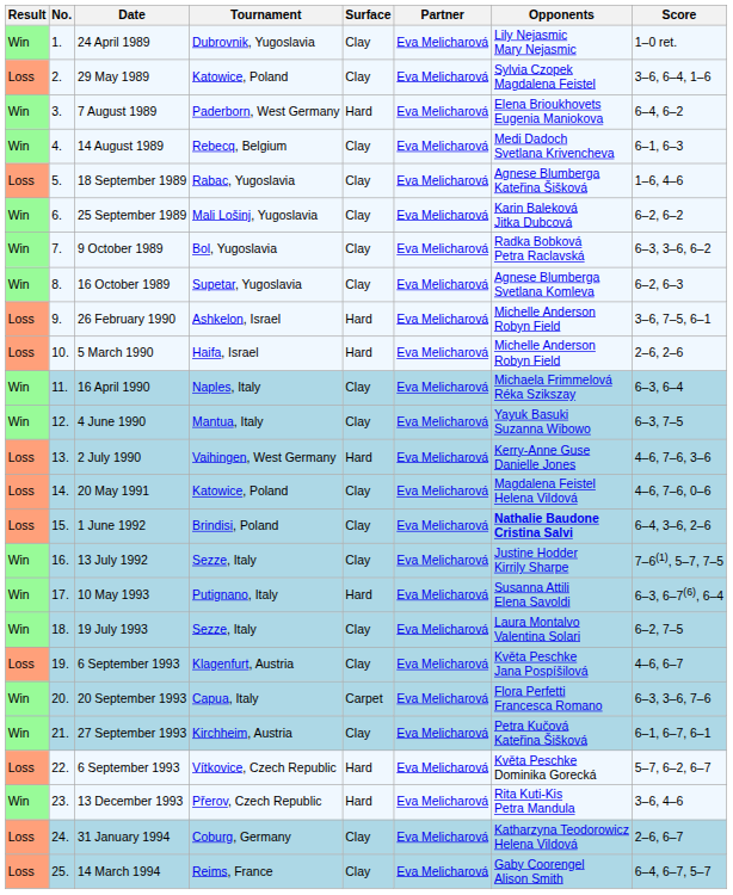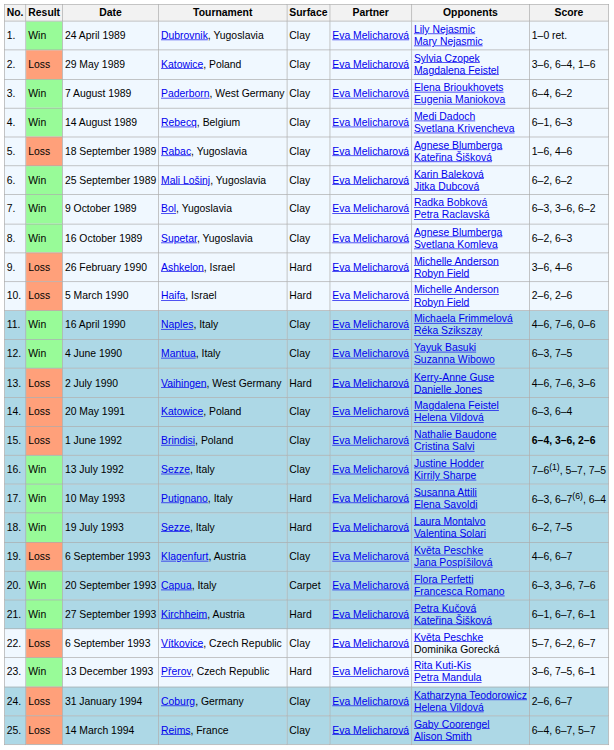 <table class="sortable wikitable" style="font-size:97%">
 <tr>
+<th>No.</th>
 <th>Result</th>
-<th>No.</th>
 <th>Date</th>
 <th>Tournament</th>
 <th>Surface</th>
 <th>Partner</th>
 <th>Opponents</th>
 <th>Score</th>
 </tr>
 <tr style="background:#f0f8ff;">
+<td>1.</td>
 <td style="background:#98fb98;">Win</td>
-<td>1.</td>
 <td>24 April 1989</td>
 <td><a href='#'>Dubrovnik</a>, Yugoslavia</td>
 <td>Clay</td>
 <td> <a href='#'>Eva Melicharová</a></td>
 <td> <a href='#'>Lily Nejasmic</a> <br>  <a href='#'>Mary Nejasmic</a></td>
 <td>1–0 ret.</td>
 </tr>
 <tr bgcolor=f0f8ff>
+<td>2.</td>
 <td style="background:#ffa07a;">Loss</td>
-<td>2.</td>
 <td>29 May 1989</td>
 <td><a href='#'>Katowice</a>, Poland</td>
 <td>Clay</td>
 <td> <a href='#'>Eva Melicharová</a></td>
 <td> <a href='#'>Sylvia Czopek</a> <br>  <a href='#'>Magdalena Feistel</a></td>
 <td>3–6, 6–4, 1–6</td>
 </tr>
 <tr style="background:#f0f8ff;">
+<td>3.</td>
 <td style="background:#98fb98;">Win</td>
-<td>3.</td>
 <td>7 August 1989</td>
 <td><a href='#'>Paderborn</a>, West Germany</td>
-<td>Hard</td>
+<td>Clay</td>
 <td> <a href='#'>Eva Melicharová</a></td>
 <td> <a href='#'>Elena Brioukhovets</a> <br>  <a href='#'>Eugenia Maniokova</a></td>
 <td>6–4, 6–2</td>
 </tr>
 <tr style="background:#f0f8ff;">
+<td>4.</td>
 <td style="background:#98fb98;">Win</td>
-<td>4.</td>
 <td>14 August 1989</td>
 <td><a href='#'>Rebecq</a>, Belgium</td>
 <td>Clay</td>
 <td> <a href='#'>Eva Melicharová</a></td>
 <td> <a href='#'>Medi Dadoch</a> <br>  <a href='#'>Svetlana Krivencheva</a></td>
 <td>6–1, 6–3</td>
 </tr>
 <tr style="background:#f0f8ff;">
+<td>5.</td>
 <td style="background:#ffa07a;">Loss</td>
-<td>5.</td>
 <td>18 September 1989</td>
 <td><a href='#'>Rabac</a>, Yugoslavia</td>
 <td>Clay</td>
 <td> <a href='#'>Eva Melicharová</a></td>
 <td> <a href='#'>Agnese Blumberga</a> <br>  <a href='#'>Kateřina Šišková</a></td>
 <td>1–6, 4–6</td>
 </tr>
 <tr style="background:#f0f8ff;">
+<td>6.</td>
 <td style="background:#98fb98;">Win</td>
-<td>6.</td>
 <td>25 September 1989</td>
 <td><a href='#'>Mali Lošinj</a>, Yugoslavia</td>
 <td>Clay</td>
 <td> <a href='#'>Eva Melicharová</a></td>
 <td> <a href='#'>Karin Baleková</a> <br>  <a href='#'>Jitka Dubcová</a></td>
 <td>6–2, 6–2</td>
 </tr>
 <tr style="background:#f0f8ff;">
+<td>7.</td>
 <td style="background:#98fb98;">Win</td>
-<td>7.</td>
 <td>9 October 1989</td>
 <td><a href='#'>Bol</a>, Yugoslavia</td>
 <td>Clay</td>
 <td> <a href='#'>Eva Melicharová</a></td>
 <td> <a href='#'>Radka Bobková</a> <br>  <a href='#'>Petra Raclavská</a></td>
 <td>6–3, 3–6, 6–2</td>
 </tr>
 <tr style="background:#f0f8ff;">
+<td>8.</td>
 <td style="background:#98fb98;">Win</td>
-<td>8.</td>
 <td>16 October 1989</td>
 <td><a href='#'>Supetar</a>, Yugoslavia</td>
 <td>Clay</td>
 <td> <a href='#'>Eva Melicharová</a></td>
 <td> <a href='#'>Agnese Blumberga</a> <br>  <a href='#'>Svetlana Komleva</a></td>
 <td>6–2, 6–3</td>
 </tr>
 <tr style="background:#f0f8ff;">
+<td>9.</td>
 <td style="background:#ffa07a;">Loss</td>
-<td>9.</td>
 <td>26 February 1990</td>
 <td><a href='#'>Ashkelon</a>, Israel</td>
 <td>Hard</td>
 <td> <a href='#'>Eva Melicharová</a></td>
 <td> <a href='#'>Michelle Anderson</a> <br>  <a href='#'>Robyn Field</a></td>
-<td>3–6, 7–5, 6–1</td>
+<td>3–6, 4–6</td>
 </tr>
 <tr style="background:#f0f8ff;">
+<td>10.</td>
 <td style="background:#ffa07a;">Loss</td>
-<td>10.</td>
 <td>5 March 1990</td>
 <td><a href='#'>Haifa</a>, Israel</td>
 <td>Hard</td>
 <td> <a href='#'>Eva Melicharová</a></td>
 <td> <a href='#'>Michelle Anderson</a> <br>  <a href='#'>Robyn Field</a></td>
 <td>2–6, 2–6</td>
 </tr>
 <tr style="background:lightblue;">
+<td>11.</td>
 <td style="background:#98fb98;">Win</td>
-<td>11.</td>
 <td>16 April 1990</td>
 <td><a href='#'>Naples</a>, Italy</td>
 <td>Clay</td>
 <td> <a href='#'>Eva Melicharová</a></td>
 <td> <a href='#'>Michaela Frimmelová</a> <br>  <a href='#'>Réka Szikszay</a></td>
-<td>6–3, 6–4</td>
+<td>4–6, 7–6, 0–6</td>
 </tr>
 <tr style="background:lightblue;">
+<td>12.</td>
 <td style="background:#98fb98;">Win</td>
-<td>12.</td>
 <td>4 June 1990</td>
 <td><a href='#'>Mantua</a>, Italy</td>
 <td>Clay</td>
 <td> <a href='#'>Eva Melicharová</a></td>
 <td> <a href='#'>Yayuk Basuki</a> <br>  <a href='#'>Suzanna Wibowo</a></td>
 <td>6–3, 7–5</td>
 </tr>
 <tr style="background:lightblue;">
+<td>13.</td>
 <td style="background:#ffa07a;">Loss</td>
-<td>13.</td>
 <td>2 July 1990</td>
 <td><a href='#'>Vaihingen</a>, West Germany</td>
 <td>Hard</td>
 <td> <a href='#'>Eva Melicharová</a></td>
 <td> <a href='#'>Kerry-Anne Guse</a> <br>  <a href='#'>Danielle Jones</a></td>
 <td>4–6, 7–6, 3–6</td>
 </tr>
 <tr style="background:lightblue;">
+<td>14.</td>
 <td style="background:#ffa07a;">Loss</td>
-<td>14.</td>
 <td>20 May 1991</td>
 <td><a href='#'>Katowice</a>, Poland</td>
 <td>Clay</td>
 <td> <a href='#'>Eva Melicharová</a></td>
 <td> <a href='#'>Magdalena Feistel</a> <br>  <a href='#'>Helena Vildová</a></td>
-<td>4–6, 7–6, 0–6</td>
+<td>6–3, 6–4</td>
 </tr>
 <tr style="background:lightblue;">
+<td>15.</td>
 <td style="background:#ffa07a;">Loss</td>
-<td>15.</td>
 <td>1 June 1992</td>
 <td><a href='#'>Brindisi</a>, Poland</td>
 <td>Clay</td>
 <td> <a href='#'>Eva Melicharová</a></td>
-<td><strong> <a href='#'>Nathalie Baudone</a> <br>  <a href='#'>Cristina Salvi</a></strong></td>
-<td>6–4, 3–6, 2–6</td>
+<td> <a href='#'>Nathalie Baudone</a> <br>  <a href='#'>Cristina Salvi</a></td>
+<td><strong>6–4, 3–6, 2–6</strong></td>
 </tr>
 <tr style="background:lightblue;">
+<td>16.</td>
 <td style="background:#98fb98;">Win</td>
-<td>16.</td>
 <td>13 July 1992</td>
 <td><a href='#'>Sezze</a>, Italy</td>
 <td>Clay</td>
 <td> <a href='#'>Eva Melicharová</a></td>
 <td> <a href='#'>Justine Hodder</a> <br>  <a href='#'>Kirrily Sharpe</a></td>
 <td>7–6<sup>(1)</sup>, 5–7, 7–5</td>
 </tr>
 <tr style="background:lightblue;">
+<td>17.</td>
 <td style="background:#98fb98;">Win</td>
-<td>17.</td>
 <td>10 May 1993</td>
 <td><a href='#'>Putignano</a>, Italy</td>
 <td>Hard</td>
 <td> <a href='#'>Eva Melicharová</a></td>
 <td> <a href='#'>Susanna Attili</a> <br>  <a href='#'>Elena Savoldi</a></td>
 <td>6–3, 6–7<sup>(6)</sup>, 6–4</td>
 </tr>
 <tr style="background:lightblue;">
+<td>18.</td>
 <td style="background:#98fb98;">Win</td>
-<td>18.</td>
 <td>19 July 1993</td>
 <td><a href='#'>Sezze</a>, Italy</td>
-<td>Clay</td>
+<td>Hard</td>
 <td> <a href='#'>Eva Melicharová</a></td>
 <td> <a href='#'>Laura Montalvo</a> <br>  <a href='#'>Valentina Solari</a></td>
 <td>6–2, 7–5</td>
 </tr>
 <tr style="background:lightblue;">
+<td>19.</td>
 <td style="background:#ffa07a;">Loss</td>
-<td>19.</td>
 <td>6 September 1993</td>
 <td><a href='#'>Klagenfurt</a>, Austria</td>
 <td>Clay</td>
 <td> <a href='#'>Eva Melicharová</a></td>
 <td> <a href='#'>Květa Peschke</a> <br>  <a href='#'>Jana Pospíšilová</a></td>
 <td>4–6, 6–7</td>
 </tr>
 <tr style="background:lightblue;">
+<td>20.</td>
 <td style="background:#98fb98;">Win</td>
-<td>20.</td>
 <td>20 September 1993</td>
 <td><a href='#'>Capua</a>, Italy</td>
 <td>Carpet</td>
 <td> <a href='#'>Eva Melicharová</a></td>
 <td> <a href='#'>Flora Perfetti</a> <br>  <a href='#'>Francesca Romano</a></td>
 <td>6–3, 3–6, 7–6</td>
 </tr>
 <tr style="background:lightblue;">
+<td>21.</td>
 <td style="background:#98fb98;">Win</td>
-<td>21.</td>
 <td>27 September 1993</td>
 <td><a href='#'>Kirchheim</a>, Austria</td>
-<td>Clay</td>
+<td>Hard</td>
 <td> <a href='#'>Eva Melicharová</a></td>
 <td> <a href='#'>Petra Kučová</a> <br>  <a href='#'>Kateřina Šišková</a></td>
 <td>6–1, 6–7, 6–1</td>
 </tr>
 <tr style="background:#f0f8ff;">
+<td>22.</td>
 <td style="background:#ffa07a;">Loss</td>
-<td>22.</td>
 <td>6 September 1993</td>
 <td><a href='#'>Vítkovice</a>, Czech Republic</td>
-<td>Hard</td>
+<td>Clay</td>
 <td> <a href='#'>Eva Melicharová</a></td>
 <td> <a href='#'>Květa Peschke</a> <br>  Dominika Gorecká</td>
 <td>5–7, 6–2, 6–7</td>
 </tr>
 <tr style="background:#f0f8ff;">
+<td>23.</td>
 <td style="background:#98fb98;">Win</td>
-<td>23.</td>
 <td>13 December 1993</td>
 <td><a href='#'>Přerov</a>, Czech Republic</td>
 <td>Hard</td>
 <td> <a href='#'>Eva Melicharová</a></td>
 <td> <a href='#'>Rita Kuti-Kis</a> <br>  <a href='#'>Petra Mandula</a></td>
-<td>3–6, 4–6</td>
+<td>3–6, 7–5, 6–1</td>
 </tr>
 <tr style="background:lightblue;">
+<td>24.</td>
 <td style="background:#ffa07a;">Loss</td>
-<td>24.</td>
 <td>31 January 1994</td>
 <td><a href='#'>Coburg</a>, Germany</td>
 <td>Clay</td>
 <td> <a href='#'>Eva Melicharová</a></td>
 <td> <a href='#'>Katharzyna Teodorowicz</a> <br>  <a href='#'>Helena Vildová</a></td>
 <td>2–6, 6–7</td>
 </tr>
 <tr style="background:lightblue;">
+<td>25.</td>
 <td style="background:#ffa07a;">Loss</td>
-<td>25.</td>
 <td>14 March 1994</td>
 <td><a href='#'>Reims</a>, France</td>
 <td>Clay</td>
 <td> <a href='#'>Eva Melicharová</a></td>
 <td> <a href='#'>Gaby Coorengel</a> <br>  <a href='#'>Alison Smith</a></td>
 <td>6–4, 6–7, 5–7</td>
 </tr>
 </table>
